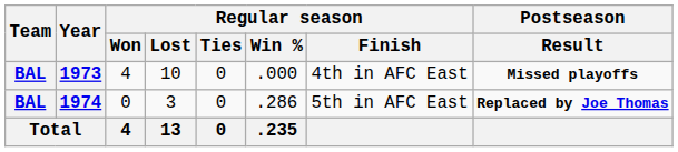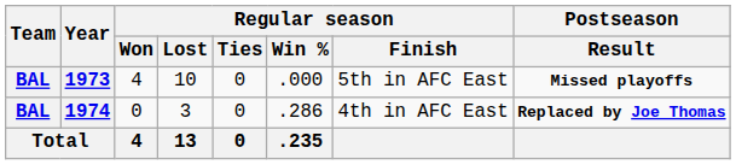 <table class="wikitable" style="font-size: 95%; text-align:center;">
 <tr>
 <th rowspan="2">Team</th>
 <th rowspan="2">Year</th>
 <th colspan="5">Regular season</th>
 <th>Postseason</th>
 </tr>
 <tr>
 <th>Won</th>
 <th>Lost</th>
 <th>Ties</th>
 <th>Win %</th>
 <th>Finish</th>
 <th>Result</th>
 </tr>
 <tr>
 <th><a href='#'>BAL</a></th>
 <th><a href='#'>1973</a></th>
 <td>4</td>
 <td>10</td>
 <td>0</td>
 <td>.000</td>
-<td>4th in AFC East</td>
+<td>5th in AFC East</td>
 <td><small><strong>Missed playoffs</strong></small></td>
 </tr>
 <tr>
 <th><a href='#'>BAL</a></th>
 <th><a href='#'>1974</a></th>
 <td>0</td>
 <td>3</td>
 <td>0</td>
 <td>.286</td>
-<td>5th in AFC East</td>
+<td>4th in AFC East</td>
 <td><small><strong>Replaced by <a href='#'>Joe Thomas</a></strong></small></td>
 </tr>
 <tr>
 <th colspan="2">Total</th>
 <th>4</th>
 <th>13</th>
 <th>0</th>
 <th>.235</th>
 <th></th>
 <th></th>
 </tr>
 </table>
